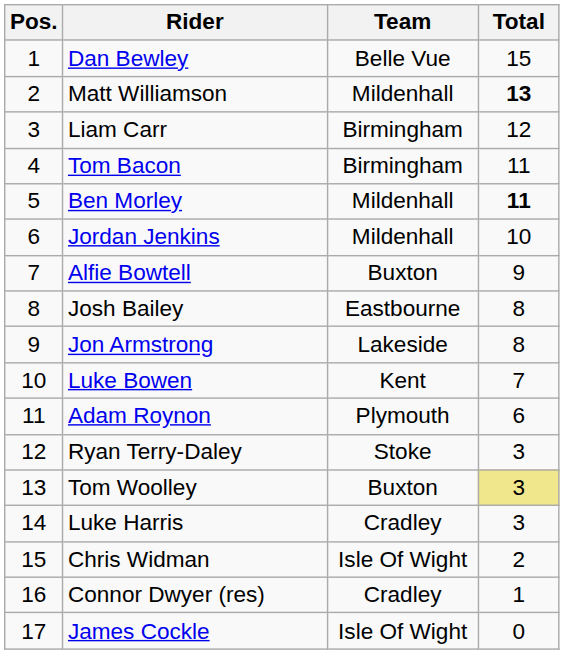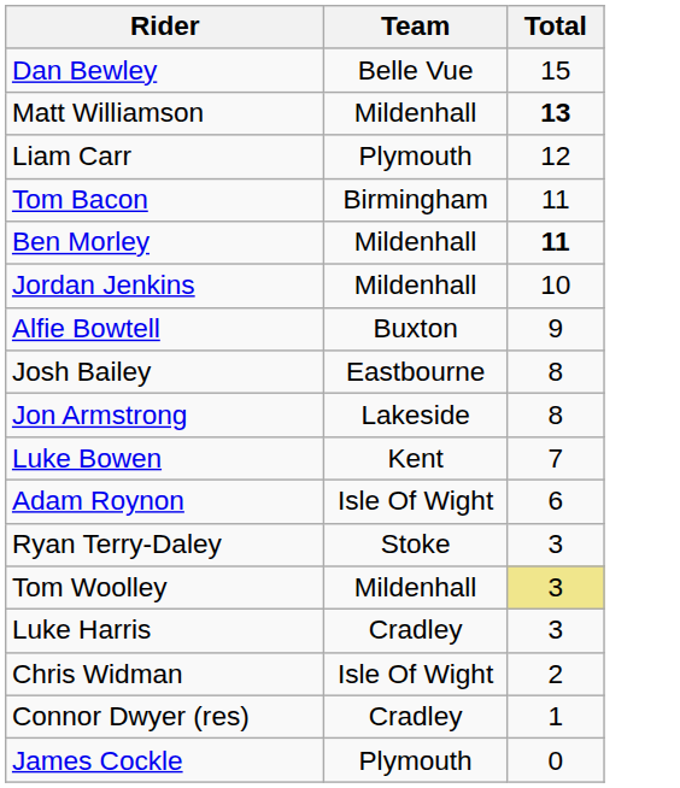 <table class=wikitable>
 <tr>
-<th width=25px>Pos.</th>
 <th width=180px>Rider</th>
 <th width=100px>Team</th>
 <th width=50px>Total</th>
 </tr>
 <tr align=center >
-<td>1</td>
 <td align=left><a href='#'>Dan Bewley</a></td>
 <td>Belle Vue</td>
 <td>15</td>
 </tr>
 <tr align=center>
-<td>2</td>
 <td align=left>Matt Williamson</td>
 <td>Mildenhall</td>
 <td><strong>13</strong></td>
 </tr>
 <tr align=center>
-<td>3</td>
 <td align=left>Liam Carr</td>
-<td>Birmingham</td>
+<td>Plymouth</td>
 <td>12</td>
 </tr>
 <tr align=center>
-<td>4</td>
 <td align=left><a href='#'>Tom Bacon</a></td>
 <td>Birmingham</td>
 <td>11</td>
 </tr>
 <tr align=center>
-<td>5</td>
 <td align=left><a href='#'>Ben Morley</a></td>
 <td>Mildenhall</td>
 <td><strong>11</strong></td>
 </tr>
 <tr align=center>
-<td>6</td>
 <td align=left><a href='#'>Jordan Jenkins</a></td>
 <td>Mildenhall</td>
 <td>10</td>
 </tr>
 <tr align=center>
-<td>7</td>
 <td align=left><a href='#'>Alfie Bowtell</a></td>
 <td>Buxton</td>
 <td>9</td>
 </tr>
 <tr align=center>
-<td>8</td>
 <td align=left>Josh Bailey</td>
 <td>Eastbourne</td>
 <td>8</td>
 </tr>
 <tr align=center>
-<td>9</td>
 <td align=left><a href='#'>Jon Armstrong</a></td>
 <td>Lakeside</td>
 <td>8</td>
 </tr>
 <tr align=center>
-<td>10</td>
 <td align=left><a href='#'>Luke Bowen</a></td>
 <td>Kent</td>
 <td>7</td>
 </tr>
 <tr align=center>
-<td>11</td>
 <td align=left><a href='#'>Adam Roynon</a></td>
-<td>Plymouth</td>
+<td>Isle Of Wight</td>
 <td>6</td>
 </tr>
 <tr align=center>
-<td>12</td>
 <td align=left>Ryan Terry-Daley</td>
 <td>Stoke</td>
 <td>3</td>
 </tr>
 <tr align=center>
-<td>13</td>
 <td align=left>Tom Woolley</td>
-<td>Buxton</td>
+<td>Mildenhall</td>
 <td style="background: khaki;">3</td>
 </tr>
 <tr align=center>
-<td>14</td>
 <td align=left>Luke Harris</td>
 <td>Cradley</td>
 <td>3</td>
 </tr>
 <tr align=center>
-<td>15</td>
 <td align=left>Chris Widman</td>
 <td>Isle Of Wight</td>
 <td>2</td>
 </tr>
 <tr align=center>
-<td>16</td>
 <td align=left>Connor Dwyer (res)</td>
 <td>Cradley</td>
 <td>1</td>
 </tr>
 <tr align=center>
-<td>17</td>
 <td align=left><a href='#'>James Cockle</a></td>
-<td>Isle Of Wight</td>
+<td>Plymouth</td>
 <td>0</td>
 </tr>
 </table>
